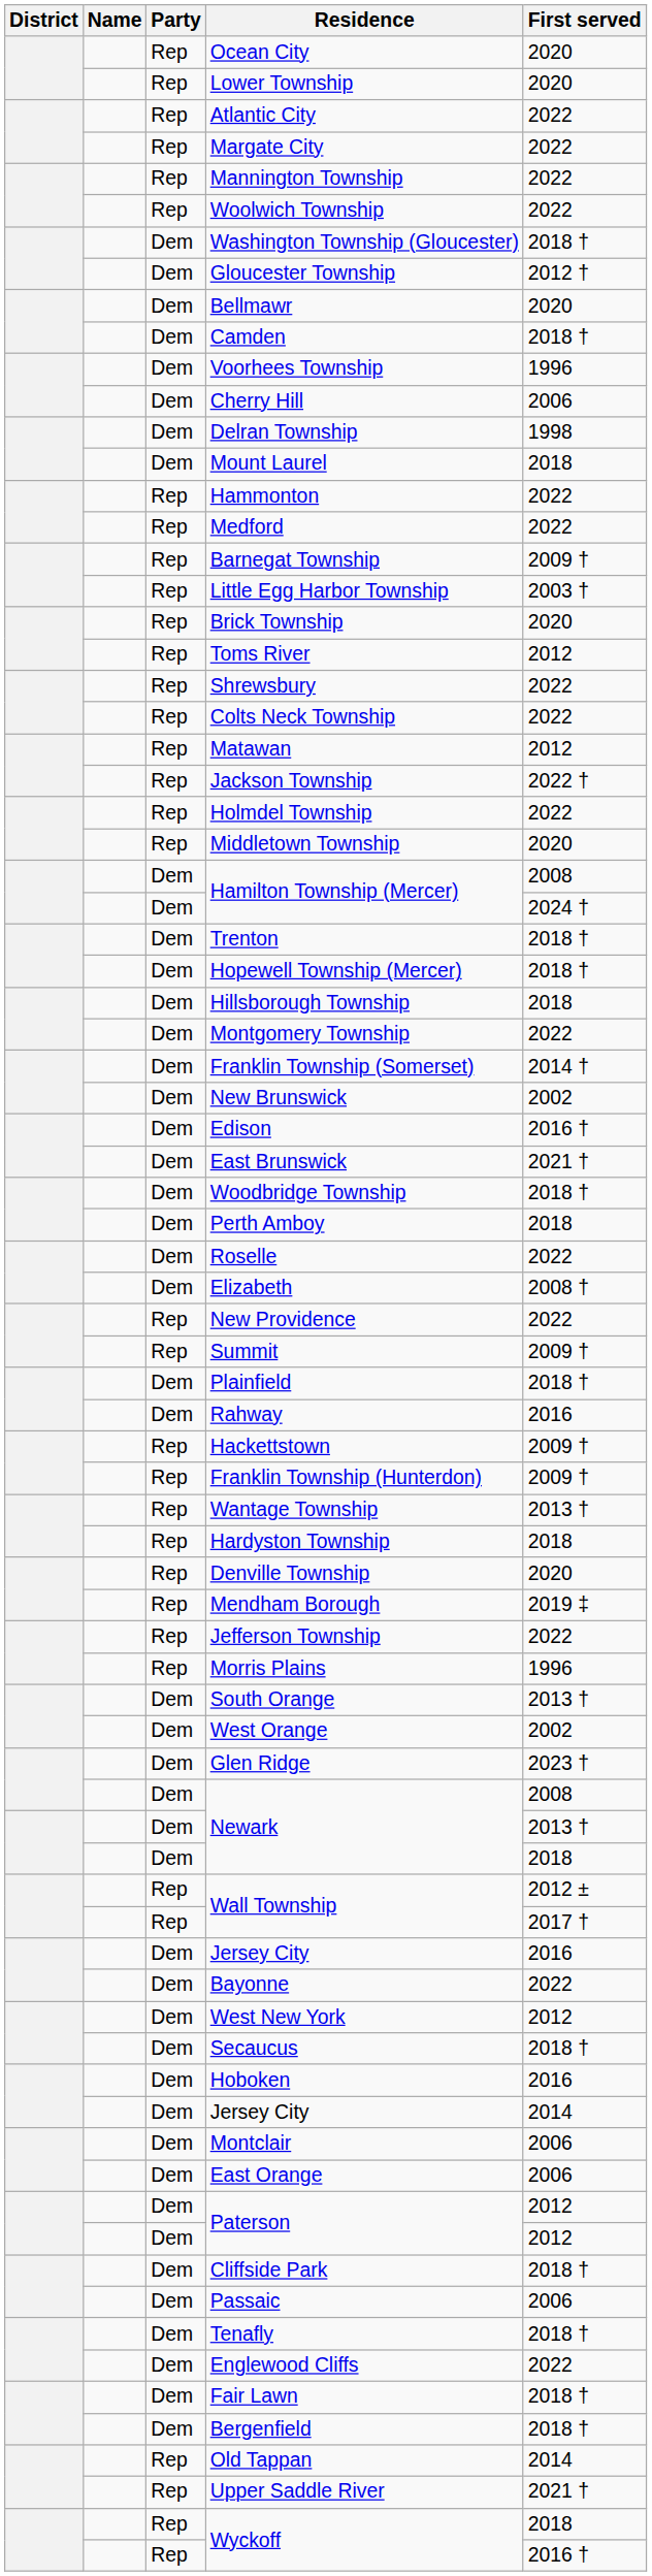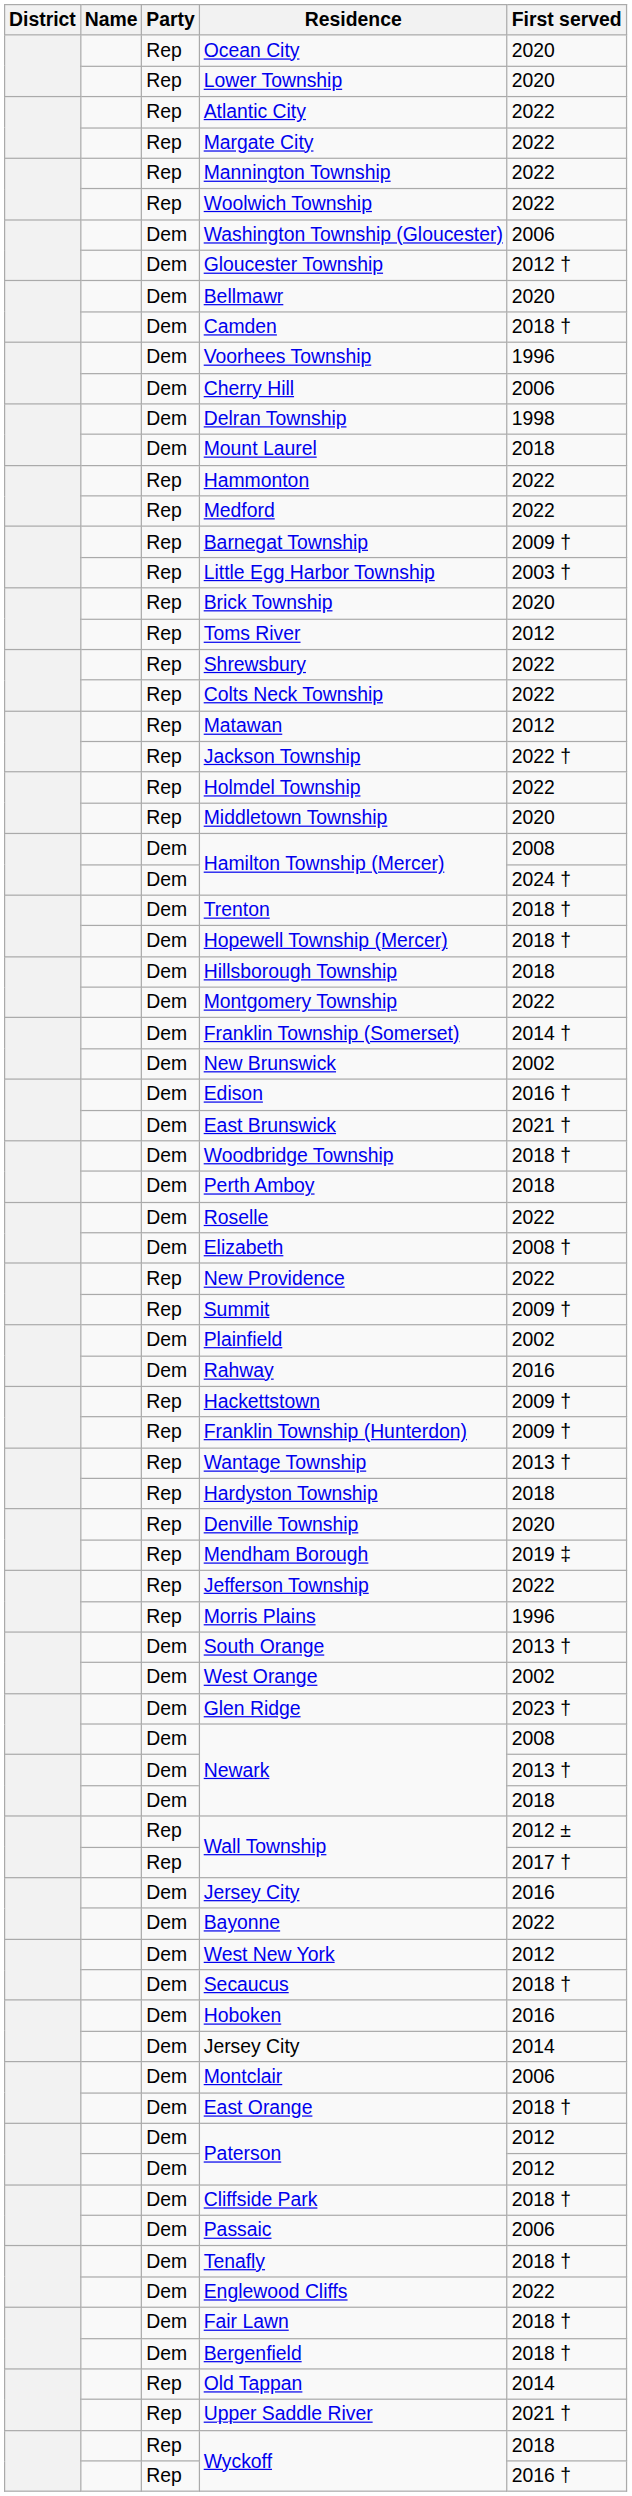 <table class="wikitable sortable">
 <tr>
 <th>District</th>
 <th>Name</th>
 <th>Party</th>
 <th>Residence</th>
 <th>First served</th>
 </tr>
 <tr>
 <th rowspan=2></th>
 <td></td>
 <td>Rep</td>
 <td><a href='#'>Ocean City</a></td>
 <td>2020</td>
 </tr>
 <tr>
 <td></td>
 <td>Rep</td>
 <td><a href='#'>Lower Township</a></td>
 <td>2020</td>
 </tr>
 <tr>
 <th rowspan=2></th>
 <td></td>
 <td>Rep</td>
 <td><a href='#'>Atlantic City</a></td>
 <td>2022</td>
 </tr>
 <tr>
 <td></td>
 <td>Rep</td>
 <td><a href='#'>Margate City</a></td>
 <td>2022</td>
 </tr>
 <tr>
 <th rowspan=2></th>
 <td></td>
 <td>Rep</td>
 <td><a href='#'>Mannington Township</a></td>
 <td>2022</td>
 </tr>
 <tr>
 <td></td>
 <td>Rep</td>
 <td><a href='#'>Woolwich Township</a></td>
 <td>2022</td>
 </tr>
 <tr>
 <th rowspan=2></th>
 <td></td>
 <td>Dem</td>
 <td><a href='#'>Washington Township (Gloucester)</a></td>
-<td>2018 †</td>
+<td>2006</td>
 </tr>
 <tr>
 <td></td>
 <td>Dem</td>
 <td><a href='#'>Gloucester Township</a></td>
 <td>2012 †</td>
 </tr>
 <tr>
 <th rowspan=2></th>
 <td></td>
 <td>Dem</td>
 <td><a href='#'>Bellmawr</a></td>
 <td>2020</td>
 </tr>
 <tr>
 <td></td>
 <td>Dem</td>
 <td><a href='#'>Camden</a></td>
 <td>2018 †</td>
 </tr>
 <tr>
 <th rowspan=2></th>
 <td></td>
 <td>Dem</td>
 <td><a href='#'>Voorhees Township</a></td>
 <td>1996</td>
 </tr>
 <tr>
 <td></td>
 <td>Dem</td>
 <td><a href='#'>Cherry Hill</a></td>
 <td>2006</td>
 </tr>
 <tr>
 <th rowspan=2></th>
 <td></td>
 <td>Dem</td>
 <td><a href='#'>Delran Township</a></td>
 <td>1998</td>
 </tr>
 <tr>
 <td></td>
 <td>Dem</td>
 <td><a href='#'>Mount Laurel</a></td>
 <td>2018</td>
 </tr>
 <tr>
 <th rowspan=2></th>
 <td></td>
 <td>Rep</td>
 <td><a href='#'>Hammonton</a></td>
 <td>2022</td>
 </tr>
 <tr>
 <td></td>
 <td>Rep</td>
 <td><a href='#'>Medford</a></td>
 <td>2022</td>
 </tr>
 <tr>
 <th rowspan=2></th>
 <td></td>
 <td>Rep</td>
 <td><a href='#'>Barnegat Township</a></td>
 <td>2009 †</td>
 </tr>
 <tr>
 <td></td>
 <td>Rep</td>
 <td><a href='#'>Little Egg Harbor Township</a></td>
 <td>2003 †</td>
 </tr>
 <tr>
 <th rowspan=2></th>
 <td></td>
 <td>Rep</td>
 <td><a href='#'>Brick Township</a></td>
 <td>2020</td>
 </tr>
 <tr>
 <td></td>
 <td>Rep</td>
 <td><a href='#'>Toms River</a></td>
 <td>2012</td>
 </tr>
 <tr>
 <th rowspan=2></th>
 <td></td>
 <td>Rep</td>
 <td><a href='#'>Shrewsbury</a></td>
 <td>2022</td>
 </tr>
 <tr>
 <td></td>
 <td>Rep</td>
 <td><a href='#'>Colts Neck Township</a></td>
 <td>2022</td>
 </tr>
 <tr>
 <th rowspan=2></th>
 <td></td>
 <td>Rep</td>
 <td><a href='#'>Matawan</a></td>
 <td>2012</td>
 </tr>
 <tr>
 <td></td>
 <td>Rep</td>
 <td><a href='#'>Jackson Township</a></td>
 <td>2022 †</td>
 </tr>
 <tr>
 <th rowspan=2></th>
 <td></td>
 <td>Rep</td>
 <td><a href='#'>Holmdel Township</a></td>
 <td>2022</td>
 </tr>
 <tr>
 <td></td>
 <td>Rep</td>
 <td><a href='#'>Middletown Township</a></td>
 <td>2020</td>
 </tr>
 <tr>
 <th rowspan=2></th>
 <td></td>
 <td>Dem</td>
 <td rowspan=2><a href='#'>Hamilton Township (Mercer)</a></td>
 <td>2008</td>
 </tr>
 <tr>
 <td></td>
 <td>Dem</td>
 <td>2024 †</td>
 </tr>
 <tr>
 <th rowspan=2></th>
 <td></td>
 <td>Dem</td>
 <td><a href='#'>Trenton</a></td>
 <td>2018 †</td>
 </tr>
 <tr>
 <td></td>
 <td>Dem</td>
 <td><a href='#'>Hopewell Township (Mercer)</a></td>
 <td>2018 †</td>
 </tr>
 <tr>
 <th rowspan=2></th>
 <td></td>
 <td>Dem</td>
 <td><a href='#'>Hillsborough Township</a></td>
 <td>2018</td>
 </tr>
 <tr>
 <td></td>
 <td>Dem</td>
 <td><a href='#'>Montgomery Township</a></td>
 <td>2022</td>
 </tr>
 <tr>
 <th rowspan=2></th>
 <td></td>
 <td>Dem</td>
 <td><a href='#'>Franklin Township (Somerset)</a></td>
 <td>2014 †</td>
 </tr>
 <tr>
 <td></td>
 <td>Dem</td>
 <td><a href='#'>New Brunswick</a></td>
 <td>2002</td>
 </tr>
 <tr>
 <th rowspan=2></th>
 <td></td>
 <td>Dem</td>
 <td><a href='#'>Edison</a></td>
 <td>2016 †</td>
 </tr>
 <tr>
 <td></td>
 <td>Dem</td>
 <td><a href='#'>East Brunswick</a></td>
 <td>2021 †</td>
 </tr>
 <tr>
 <th rowspan=2></th>
 <td></td>
 <td>Dem</td>
 <td><a href='#'>Woodbridge Township</a></td>
 <td>2018 †</td>
 </tr>
 <tr>
 <td></td>
 <td>Dem</td>
 <td><a href='#'>Perth Amboy</a></td>
 <td>2018</td>
 </tr>
 <tr>
 <th rowspan=2></th>
 <td></td>
 <td>Dem</td>
 <td><a href='#'>Roselle</a></td>
 <td>2022</td>
 </tr>
 <tr>
 <td></td>
 <td>Dem</td>
 <td><a href='#'>Elizabeth</a></td>
 <td>2008 †</td>
 </tr>
 <tr>
 <th rowspan=2></th>
 <td></td>
 <td>Rep</td>
 <td><a href='#'>New Providence</a></td>
 <td>2022</td>
 </tr>
 <tr>
 <td></td>
 <td>Rep</td>
 <td><a href='#'>Summit</a></td>
 <td>2009 †</td>
 </tr>
 <tr>
 <th rowspan=2></th>
 <td></td>
 <td>Dem</td>
 <td><a href='#'>Plainfield</a></td>
-<td>2018 †</td>
+<td>2002</td>
 </tr>
 <tr>
 <td></td>
 <td>Dem</td>
 <td><a href='#'>Rahway</a></td>
 <td>2016</td>
 </tr>
 <tr>
 <th rowspan=2></th>
 <td></td>
 <td>Rep</td>
 <td><a href='#'>Hackettstown</a></td>
 <td>2009 †</td>
 </tr>
 <tr>
 <td></td>
 <td>Rep</td>
 <td><a href='#'>Franklin Township (Hunterdon)</a></td>
 <td>2009 †</td>
 </tr>
 <tr>
 <th rowspan=2></th>
 <td></td>
 <td>Rep</td>
 <td><a href='#'>Wantage Township</a></td>
 <td>2013 †</td>
 </tr>
 <tr>
 <td></td>
 <td>Rep</td>
 <td><a href='#'>Hardyston Township</a></td>
 <td>2018</td>
 </tr>
 <tr>
 <th rowspan=2></th>
 <td></td>
 <td>Rep</td>
 <td><a href='#'>Denville Township</a></td>
 <td>2020</td>
 </tr>
 <tr>
 <td></td>
 <td>Rep</td>
 <td><a href='#'>Mendham Borough</a></td>
 <td>2019 ‡</td>
 </tr>
 <tr>
 <th rowspan=2></th>
 <td></td>
 <td>Rep</td>
 <td><a href='#'>Jefferson Township</a></td>
 <td>2022</td>
 </tr>
 <tr>
 <td></td>
 <td>Rep</td>
 <td><a href='#'>Morris Plains</a></td>
 <td>1996</td>
 </tr>
 <tr>
 <th rowspan=2></th>
 <td></td>
 <td>Dem</td>
 <td><a href='#'>South Orange</a></td>
 <td>2013 †</td>
 </tr>
 <tr>
 <td></td>
 <td>Dem</td>
 <td><a href='#'>West Orange</a></td>
 <td>2002</td>
 </tr>
 <tr>
 <th rowspan=2></th>
 <td></td>
 <td>Dem</td>
 <td><a href='#'>Glen Ridge</a></td>
 <td>2023 †</td>
 </tr>
 <tr>
 <td></td>
 <td>Dem</td>
 <td rowspan=3><a href='#'>Newark</a></td>
 <td>2008</td>
 </tr>
 <tr>
 <th rowspan=2></th>
 <td></td>
 <td>Dem</td>
 <td>2013 †</td>
 </tr>
 <tr>
 <td></td>
 <td>Dem</td>
 <td>2018</td>
 </tr>
 <tr>
 <th rowspan=2></th>
 <td></td>
 <td>Rep</td>
 <td rowspan=2><a href='#'>Wall Township</a></td>
 <td>2012 ±</td>
 </tr>
 <tr>
 <td></td>
 <td>Rep</td>
 <td>2017 †</td>
 </tr>
 <tr>
 <th rowspan=2></th>
 <td></td>
 <td>Dem</td>
 <td><a href='#'>Jersey City</a></td>
 <td>2016</td>
 </tr>
 <tr>
 <td></td>
 <td>Dem</td>
 <td><a href='#'>Bayonne</a></td>
 <td>2022</td>
 </tr>
 <tr>
 <th rowspan=2></th>
 <td></td>
 <td>Dem</td>
 <td><a href='#'>West New York</a></td>
 <td>2012</td>
 </tr>
 <tr>
 <td></td>
 <td>Dem</td>
 <td><a href='#'>Secaucus</a></td>
 <td>2018 †</td>
 </tr>
 <tr>
 <th rowspan=2></th>
 <td></td>
 <td>Dem</td>
 <td><a href='#'>Hoboken</a></td>
 <td>2016</td>
 </tr>
 <tr>
 <td></td>
 <td>Dem</td>
 <td>Jersey City</td>
 <td>2014</td>
 </tr>
 <tr>
 <th rowspan=2></th>
 <td></td>
 <td>Dem</td>
 <td><a href='#'>Montclair</a></td>
 <td>2006</td>
 </tr>
 <tr>
 <td></td>
 <td>Dem</td>
 <td><a href='#'>East Orange</a></td>
-<td>2006</td>
+<td>2018 †</td>
 </tr>
 <tr>
 <th rowspan=2></th>
 <td></td>
 <td>Dem</td>
 <td rowspan=2><a href='#'>Paterson</a></td>
 <td>2012</td>
 </tr>
 <tr>
 <td></td>
 <td>Dem</td>
 <td>2012</td>
 </tr>
 <tr>
 <th rowspan=2></th>
 <td></td>
 <td>Dem</td>
 <td><a href='#'>Cliffside Park</a></td>
 <td>2018 †</td>
 </tr>
 <tr>
 <td></td>
 <td>Dem</td>
 <td><a href='#'>Passaic</a></td>
 <td>2006</td>
 </tr>
 <tr>
 <th rowspan=2></th>
 <td></td>
 <td>Dem</td>
 <td><a href='#'>Tenafly</a></td>
 <td>2018 †</td>
 </tr>
 <tr>
 <td></td>
 <td>Dem</td>
 <td><a href='#'>Englewood Cliffs</a></td>
 <td>2022</td>
 </tr>
 <tr>
 <th rowspan=2></th>
 <td></td>
 <td>Dem</td>
 <td><a href='#'>Fair Lawn</a></td>
 <td>2018 †</td>
 </tr>
 <tr>
 <td></td>
 <td>Dem</td>
 <td><a href='#'>Bergenfield</a></td>
 <td>2018 †</td>
 </tr>
 <tr>
 <th rowspan=2></th>
 <td></td>
 <td>Rep</td>
 <td><a href='#'>Old Tappan</a></td>
 <td>2014</td>
 </tr>
 <tr>
 <td></td>
 <td>Rep</td>
 <td><a href='#'>Upper Saddle River</a></td>
 <td>2021 †</td>
 </tr>
 <tr>
 <th rowspan=2></th>
 <td></td>
 <td>Rep</td>
 <td rowspan=2><a href='#'>Wyckoff</a></td>
 <td>2018</td>
 </tr>
 <tr>
 <td></td>
 <td>Rep</td>
 <td>2016 †</td>
 </tr>
 </table>
